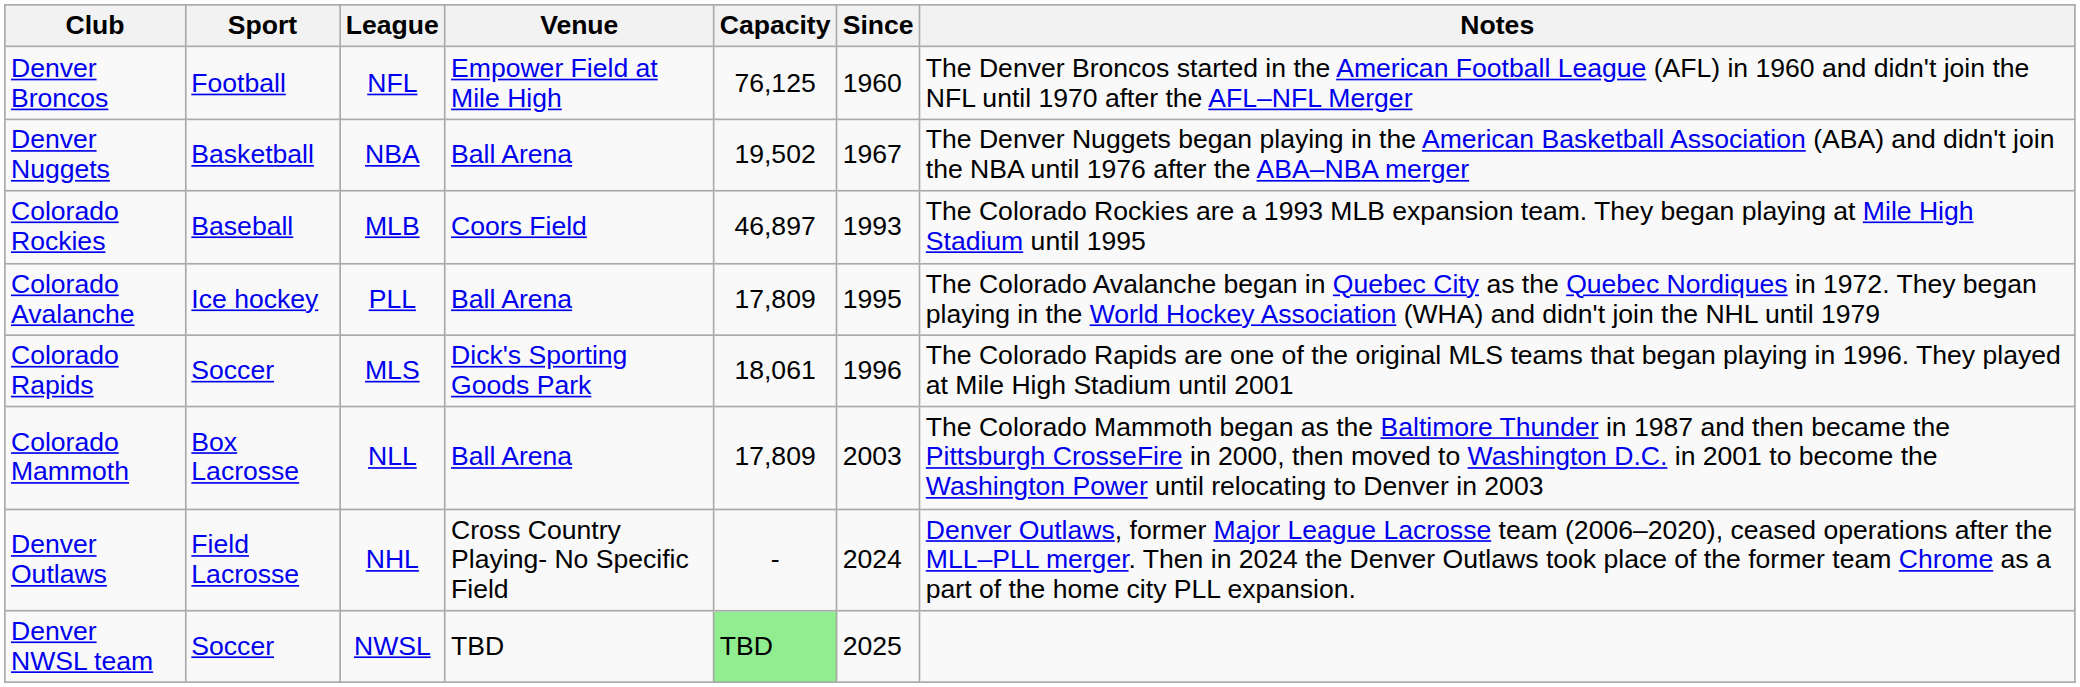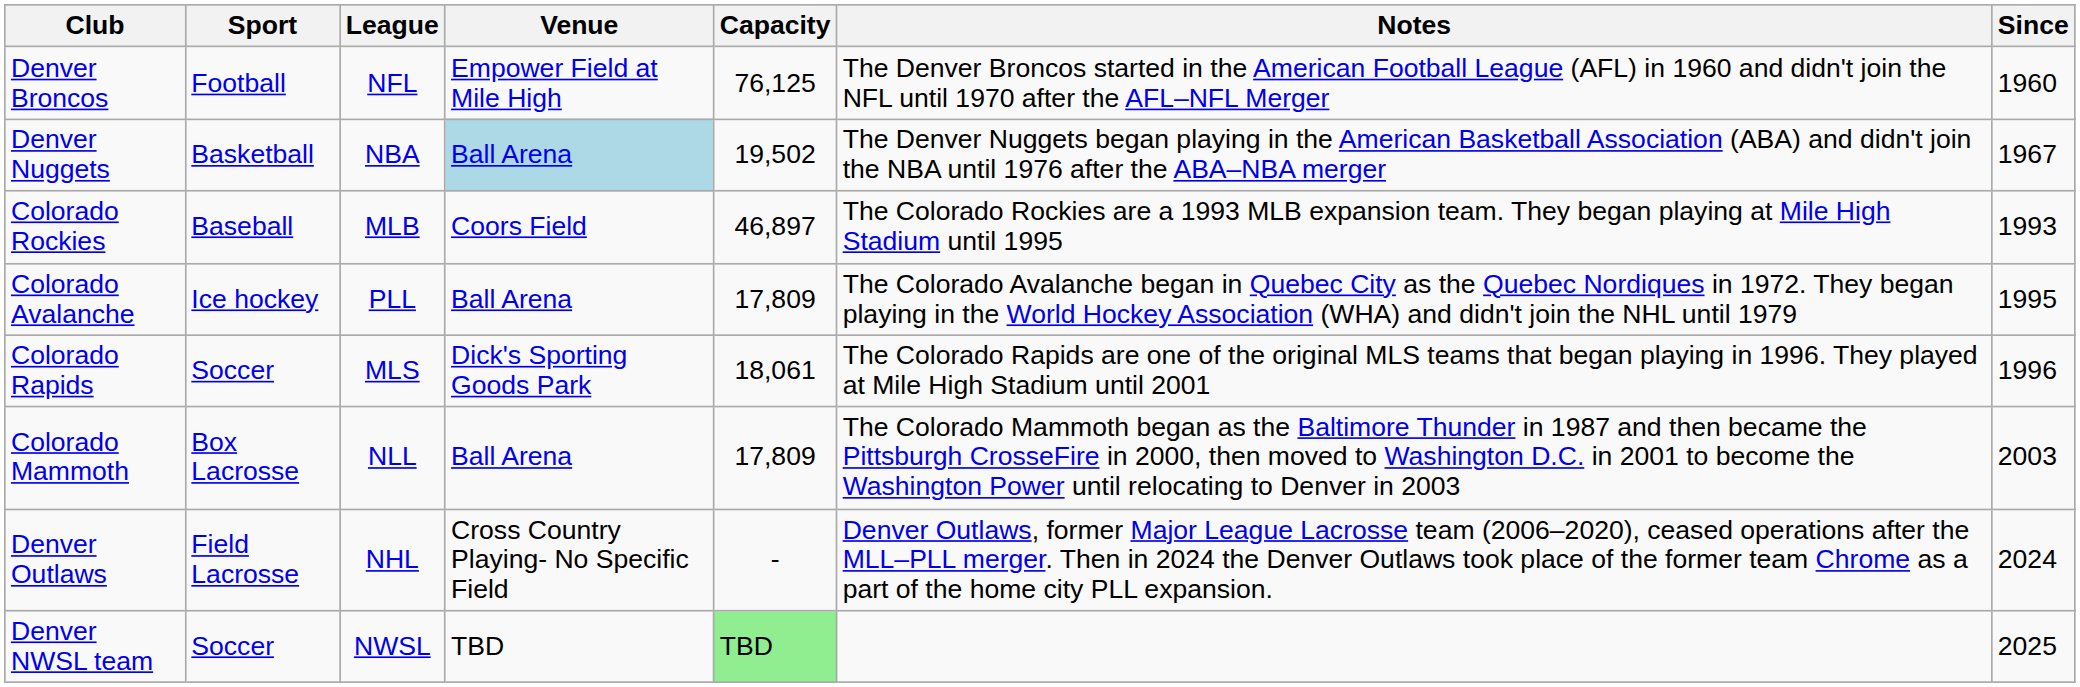 <table class="wikitable sortable">
 <tr>
 <th>Club</th>
 <th>Sport</th>
 <th>League</th>
 <th>Venue</th>
 <th>Capacity</th>
+<th>Notes</th>
 <th>Since</th>
-<th>Notes</th>
 </tr>
 <tr>
 <td><a href='#'>Denver Broncos</a></td>
 <td><a href='#'>Football</a></td>
 <td align=center><a href='#'>NFL</a></td>
 <td><a href='#'>Empower Field at Mile High</a></td>
 <td align=center>76,125</td>
+<td>The Denver Broncos started in the <a href='#'>American Football League</a> (AFL) in 1960 and didn't join the NFL until 1970 after the <a href='#'>AFL–NFL Merger</a></td>
 <td>1960</td>
-<td>The Denver Broncos started in the <a href='#'>American Football League</a> (AFL) in 1960 and didn't join the NFL until 1970 after the <a href='#'>AFL–NFL Merger</a></td>
 </tr>
 <tr>
 <td><a href='#'>Denver Nuggets</a></td>
 <td><a href='#'>Basketball</a></td>
 <td align=center><a href='#'>NBA</a></td>
-<td><a href='#'>Ball Arena</a></td>
+<td style="background: lightblue;"><a href='#'>Ball Arena</a></td>
 <td align=center>19,502</td>
+<td>The Denver Nuggets began playing in the <a href='#'>American Basketball Association</a> (ABA) and didn't join the NBA until 1976 after the <a href='#'>ABA–NBA merger</a></td>
 <td>1967</td>
-<td>The Denver Nuggets began playing in the <a href='#'>American Basketball Association</a> (ABA) and didn't join the NBA until 1976 after the <a href='#'>ABA–NBA merger</a></td>
 </tr>
 <tr>
 <td><a href='#'>Colorado Rockies</a></td>
 <td><a href='#'>Baseball</a></td>
 <td align=center><a href='#'>MLB</a></td>
 <td><a href='#'>Coors Field</a></td>
 <td align=center>46,897</td>
+<td>The Colorado Rockies are a 1993 MLB expansion team. They began playing at <a href='#'>Mile High Stadium</a> until 1995</td>
 <td>1993</td>
-<td>The Colorado Rockies are a 1993 MLB expansion team. They began playing at <a href='#'>Mile High Stadium</a> until 1995</td>
 </tr>
 <tr>
 <td><a href='#'>Colorado Avalanche</a></td>
 <td><a href='#'>Ice hockey</a></td>
 <td align=center><a href='#'>PLL</a></td>
 <td><a href='#'>Ball Arena</a></td>
 <td align=center>17,809</td>
+<td>The Colorado Avalanche began in <a href='#'>Quebec City</a> as the <a href='#'>Quebec Nordiques</a> in 1972. They began playing in the <a href='#'>World Hockey Association</a> (WHA) and didn't join the NHL until 1979</td>
 <td>1995</td>
-<td>The Colorado Avalanche began in <a href='#'>Quebec City</a> as the <a href='#'>Quebec Nordiques</a> in 1972. They began playing in the <a href='#'>World Hockey Association</a> (WHA) and didn't join the NHL until 1979</td>
 </tr>
 <tr>
 <td><a href='#'>Colorado Rapids</a></td>
 <td><a href='#'>Soccer</a></td>
 <td align=center><a href='#'>MLS</a></td>
 <td><a href='#'>Dick's Sporting Goods Park</a></td>
 <td align=center>18,061</td>
+<td>The Colorado Rapids are one of the original MLS teams that began playing in 1996. They played at Mile High Stadium until 2001</td>
 <td>1996</td>
-<td>The Colorado Rapids are one of the original MLS teams that began playing in 1996. They played at Mile High Stadium until 2001</td>
 </tr>
 <tr>
 <td><a href='#'>Colorado Mammoth</a></td>
 <td><a href='#'>Box Lacrosse</a></td>
 <td align=center><a href='#'>NLL</a></td>
 <td><a href='#'>Ball Arena</a></td>
 <td align=center>17,809</td>
+<td>The Colorado Mammoth began as the <a href='#'>Baltimore Thunder</a> in 1987 and then became the <a href='#'>Pittsburgh CrosseFire</a> in 2000, then moved to <a href='#'>Washington D.C.</a> in 2001 to become the <a href='#'>Washington Power</a> until relocating to Denver in 2003</td>
 <td>2003</td>
-<td>The Colorado Mammoth began as the <a href='#'>Baltimore Thunder</a> in 1987 and then became the <a href='#'>Pittsburgh CrosseFire</a> in 2000, then moved to <a href='#'>Washington D.C.</a> in 2001 to become the <a href='#'>Washington Power</a> until relocating to Denver in 2003</td>
 </tr>
 <tr>
 <td><a href='#'>Denver Outlaws</a></td>
 <td><a href='#'>Field Lacrosse</a></td>
 <td align=center><a href='#'>NHL</a></td>
 <td>Cross Country Playing- No Specific Field</td>
 <td align=center>-</td>
+<td><a href='#'>Denver Outlaws</a>, former <a href='#'>Major League Lacrosse</a> team (2006–2020), ceased operations after the <a href='#'>MLL–PLL merger</a>. Then in 2024 the Denver Outlaws took place of the former team <a href='#'>Chrome</a> as a part of the home city PLL expansion.</td>
 <td>2024</td>
-<td><a href='#'>Denver Outlaws</a>, former <a href='#'>Major League Lacrosse</a> team (2006–2020), ceased operations after the <a href='#'>MLL–PLL merger</a>. Then in 2024 the Denver Outlaws took place of the former team <a href='#'>Chrome</a> as a part of the home city PLL expansion.</td>
 </tr>
 <tr>
 <td><a href='#'>Denver NWSL team</a></td>
 <td><a href='#'>Soccer</a></td>
 <td align=center><a href='#'>NWSL</a></td>
 <td>TBD</td>
 <td style="background: lightgreen;">TBD</td>
+<td></td>
 <td>2025</td>
-<td></td>
 </tr>
 </table>
